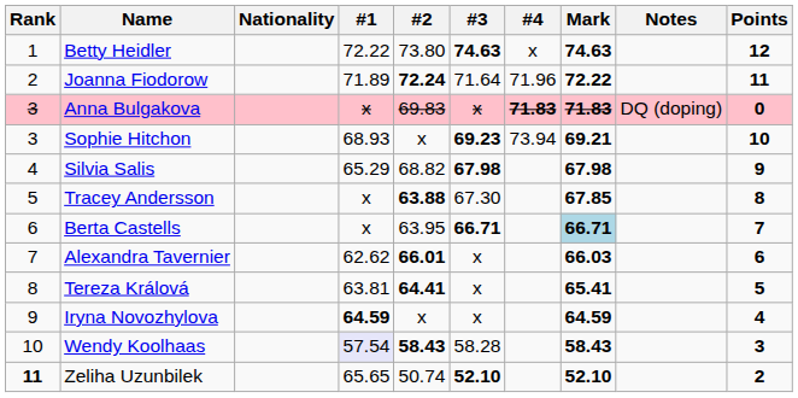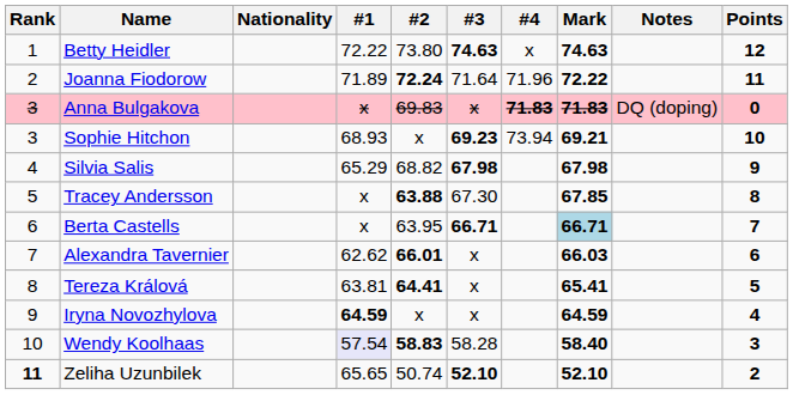 <table class="wikitable sortable" style="text-align:center">
 <tr>
 <th>Rank</th>
 <th>Name</th>
 <th>Nationality</th>
 <th>#1</th>
 <th>#2</th>
 <th>#3</th>
 <th>#4</th>
 <th>Mark</th>
 <th>Notes</th>
 <th>Points</th>
 </tr>
 <tr>
 <td>1</td>
 <td align=left><a href='#'>Betty Heidler</a></td>
 <td align=left></td>
 <td>72.22</td>
 <td>73.80</td>
 <td><strong>74.63</strong></td>
 <td>x</td>
 <td><strong>74.63</strong></td>
 <td></td>
 <td><strong>12</strong></td>
 </tr>
 <tr>
 <td>2</td>
 <td align=left><a href='#'>Joanna Fiodorow</a></td>
 <td align=left></td>
 <td>71.89</td>
 <td><strong>72.24</strong></td>
 <td>71.64</td>
 <td>71.96</td>
 <td><strong>72.22</strong></td>
 <td></td>
 <td><strong>11</strong></td>
 </tr>
 <tr bgcolor=pink>
 <td><s>3 </s></td>
 <td align=left><a href='#'>Anna Bulgakova</a></td>
 <td align=left></td>
 <td><s>x </s></td>
 <td><s>69.83 </s></td>
 <td><s>x </s></td>
 <td><s><strong>71.83</strong> </s></td>
 <td><s><strong>71.83</strong> </s></td>
 <td>DQ (doping)</td>
 <td><strong>0</strong></td>
 </tr>
 <tr>
 <td>3</td>
 <td align=left><a href='#'>Sophie Hitchon</a></td>
 <td align=left></td>
 <td>68.93</td>
 <td>x</td>
 <td><strong>69.23</strong></td>
 <td>73.94</td>
 <td><strong>69.21</strong></td>
 <td></td>
 <td><strong>10</strong></td>
 </tr>
 <tr>
 <td>4</td>
 <td align=left><a href='#'>Silvia Salis</a></td>
 <td align=left></td>
 <td>65.29</td>
 <td>68.82</td>
 <td><strong>67.98</strong></td>
 <td></td>
 <td><strong>67.98</strong></td>
 <td></td>
 <td><strong>9</strong></td>
 </tr>
 <tr>
 <td>5</td>
 <td align=left><a href='#'>Tracey Andersson</a></td>
 <td align=left></td>
 <td>x</td>
 <td><strong>63.88</strong></td>
 <td>67.30</td>
 <td></td>
 <td><strong>67.85</strong></td>
 <td></td>
 <td><strong>8</strong></td>
 </tr>
 <tr>
 <td>6</td>
 <td align=left><a href='#'>Berta Castells</a></td>
 <td align=left></td>
 <td>x</td>
 <td>63.95</td>
 <td><strong>66.71</strong></td>
 <td></td>
 <td style="background: lightblue;"><strong>66.71</strong></td>
 <td></td>
 <td><strong>7</strong></td>
 </tr>
 <tr>
 <td>7</td>
 <td align=left><a href='#'>Alexandra Tavernier</a></td>
 <td align=left></td>
 <td>62.62</td>
 <td><strong>66.01</strong></td>
 <td>x</td>
 <td></td>
 <td><strong>66.03</strong></td>
 <td></td>
 <td><strong>6</strong></td>
 </tr>
 <tr>
 <td>8</td>
 <td align=left><a href='#'>Tereza Králová</a></td>
 <td align=left></td>
 <td>63.81</td>
 <td><strong>64.41</strong></td>
 <td>x</td>
 <td></td>
 <td><strong>65.41</strong></td>
 <td></td>
 <td><strong>5</strong></td>
 </tr>
 <tr>
 <td>9</td>
 <td align=left><a href='#'>Iryna Novozhylova</a></td>
 <td align=left></td>
 <td><strong>64.59</strong></td>
 <td>x</td>
 <td>x</td>
 <td></td>
 <td><strong>64.59</strong></td>
 <td></td>
 <td><strong>4</strong></td>
 </tr>
 <tr>
 <td>10</td>
 <td align=left><a href='#'>Wendy Koolhaas</a></td>
 <td align=left></td>
 <td style="background: lavender;">57.54</td>
-<td><strong>58.43</strong></td>
+<td><strong>58.83</strong></td>
 <td>58.28</td>
 <td></td>
-<td><strong>58.43</strong></td>
+<td><strong>58.40</strong></td>
 <td></td>
 <td><strong>3</strong></td>
 </tr>
 <tr>
 <td><strong>11</strong></td>
 <td align=left>Zeliha Uzunbilek</td>
 <td align=left></td>
 <td>65.65</td>
 <td>50.74</td>
 <td><strong>52.10</strong></td>
 <td></td>
 <td><strong>52.10</strong></td>
 <td></td>
 <td><strong>2</strong></td>
 </tr>
 </table>
